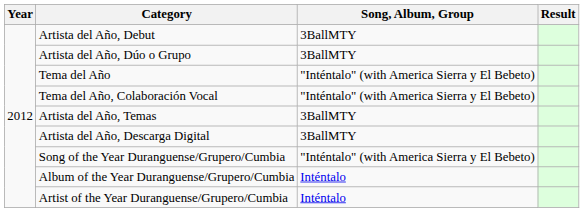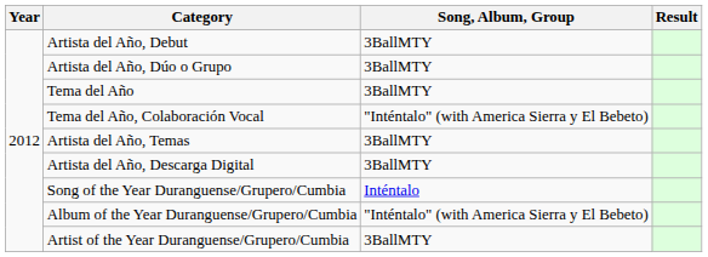 <table class="wikitable">
 <tr>
 <th>Year</th>
 <th>Category</th>
 <th>Song, Album, Group</th>
 <th>Result</th>
 </tr>
 <tr>
 <td rowspan="9">2012</td>
 <td>Artista del Año, Debut</td>
 <td>3BallMTY</td>
 <td style="background-color:#ddffdd"></td>
 </tr>
 <tr>
 <td>Artista del Año, Dúo o Grupo</td>
 <td>3BallMTY</td>
 <td style="background-color:#ddffdd"></td>
 </tr>
 <tr>
 <td>Tema del Año</td>
-<td>"Inténtalo" (with America Sierra y El Bebeto)</td>
+<td>3BallMTY</td>
 <td style="background-color:#ddffdd"></td>
 </tr>
 <tr>
 <td>Tema del Año, Colaboración Vocal</td>
 <td>"Inténtalo" (with America Sierra y El Bebeto)</td>
 <td style="background-color:#ddffdd"></td>
 </tr>
 <tr>
 <td>Artista del Año, Temas</td>
 <td>3BallMTY</td>
 <td style="background-color:#ddffdd"></td>
 </tr>
 <tr>
 <td>Artista del Año, Descarga Digital</td>
 <td>3BallMTY</td>
 <td style="background-color:#ddffdd"></td>
 </tr>
 <tr>
 <td>Song of the Year Duranguense/Grupero/Cumbia</td>
+<td><a href='#'>Inténtalo</a></td>
+<td style="background-color:#ddffdd"></td>
+</tr>
+<tr>
+<td>Album of the Year Duranguense/Grupero/Cumbia</td>
 <td>"Inténtalo" (with America Sierra y El Bebeto)</td>
 <td style="background-color:#ddffdd"></td>
 </tr>
 <tr>
-<td>Album of the Year Duranguense/Grupero/Cumbia</td>
-<td><a href='#'>Inténtalo</a></td>
-<td style="background-color:#ddffdd"></td>
-</tr>
-<tr>
 <td>Artist of the Year Duranguense/Grupero/Cumbia</td>
-<td><a href='#'>Inténtalo</a></td>
+<td>3BallMTY</td>
 <td style="background-color:#ddffdd"></td>
 </tr>
 </table>
